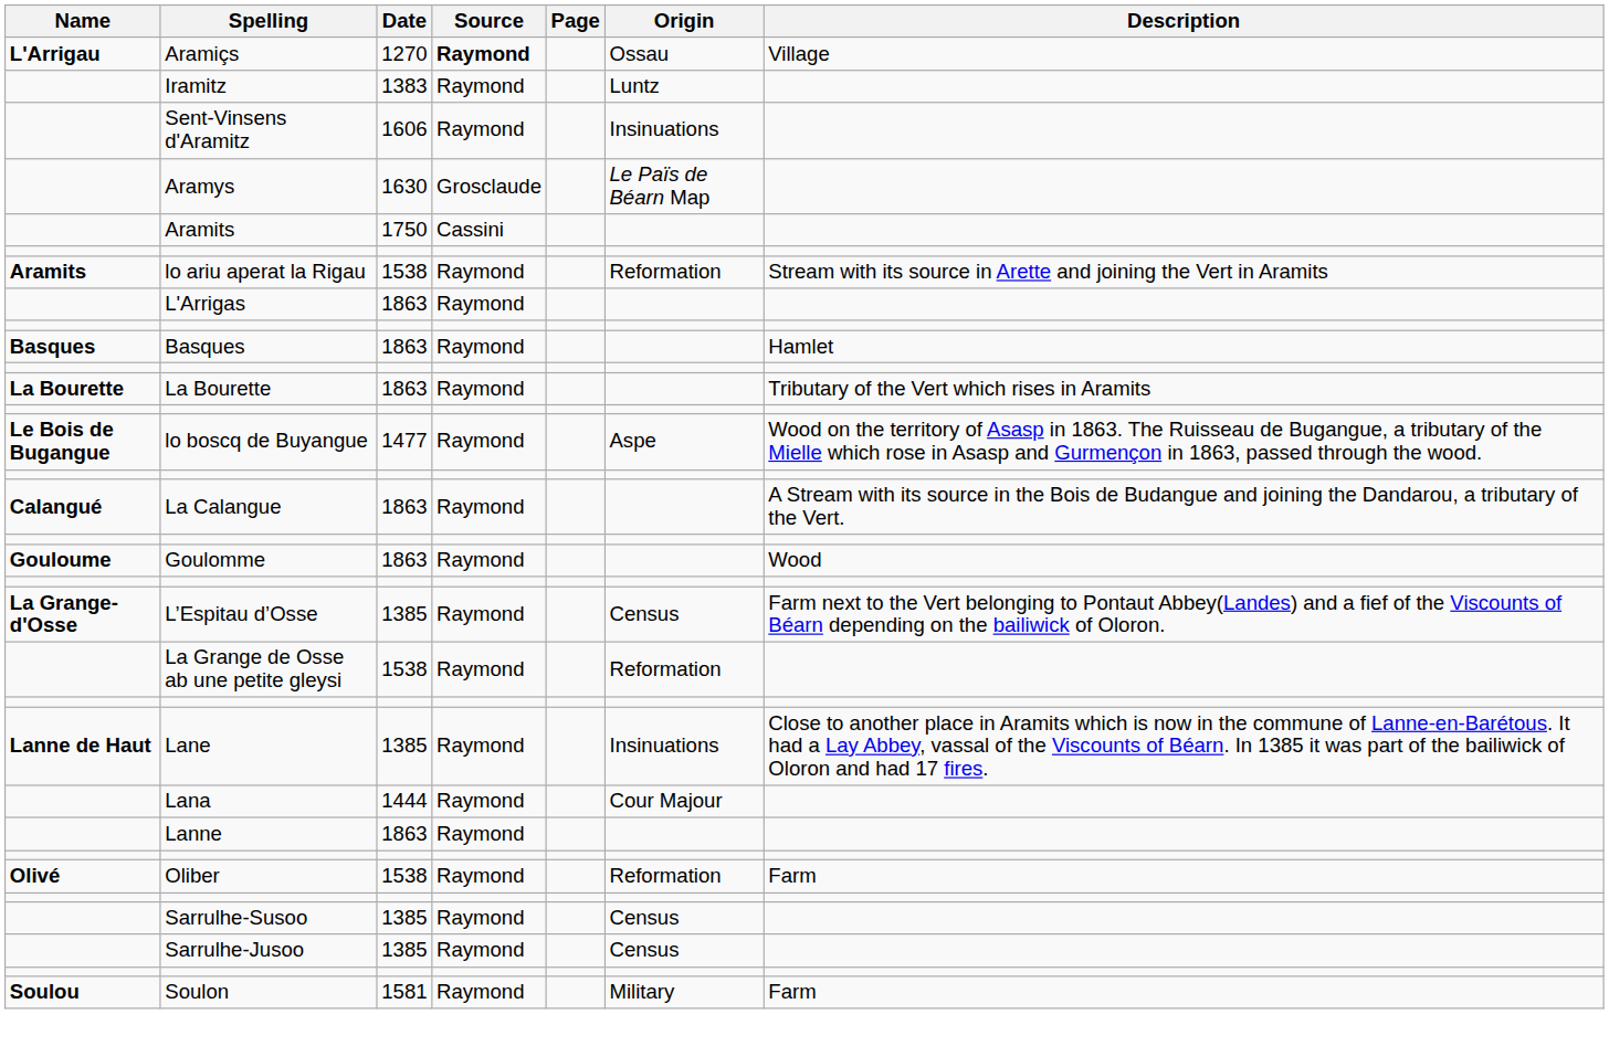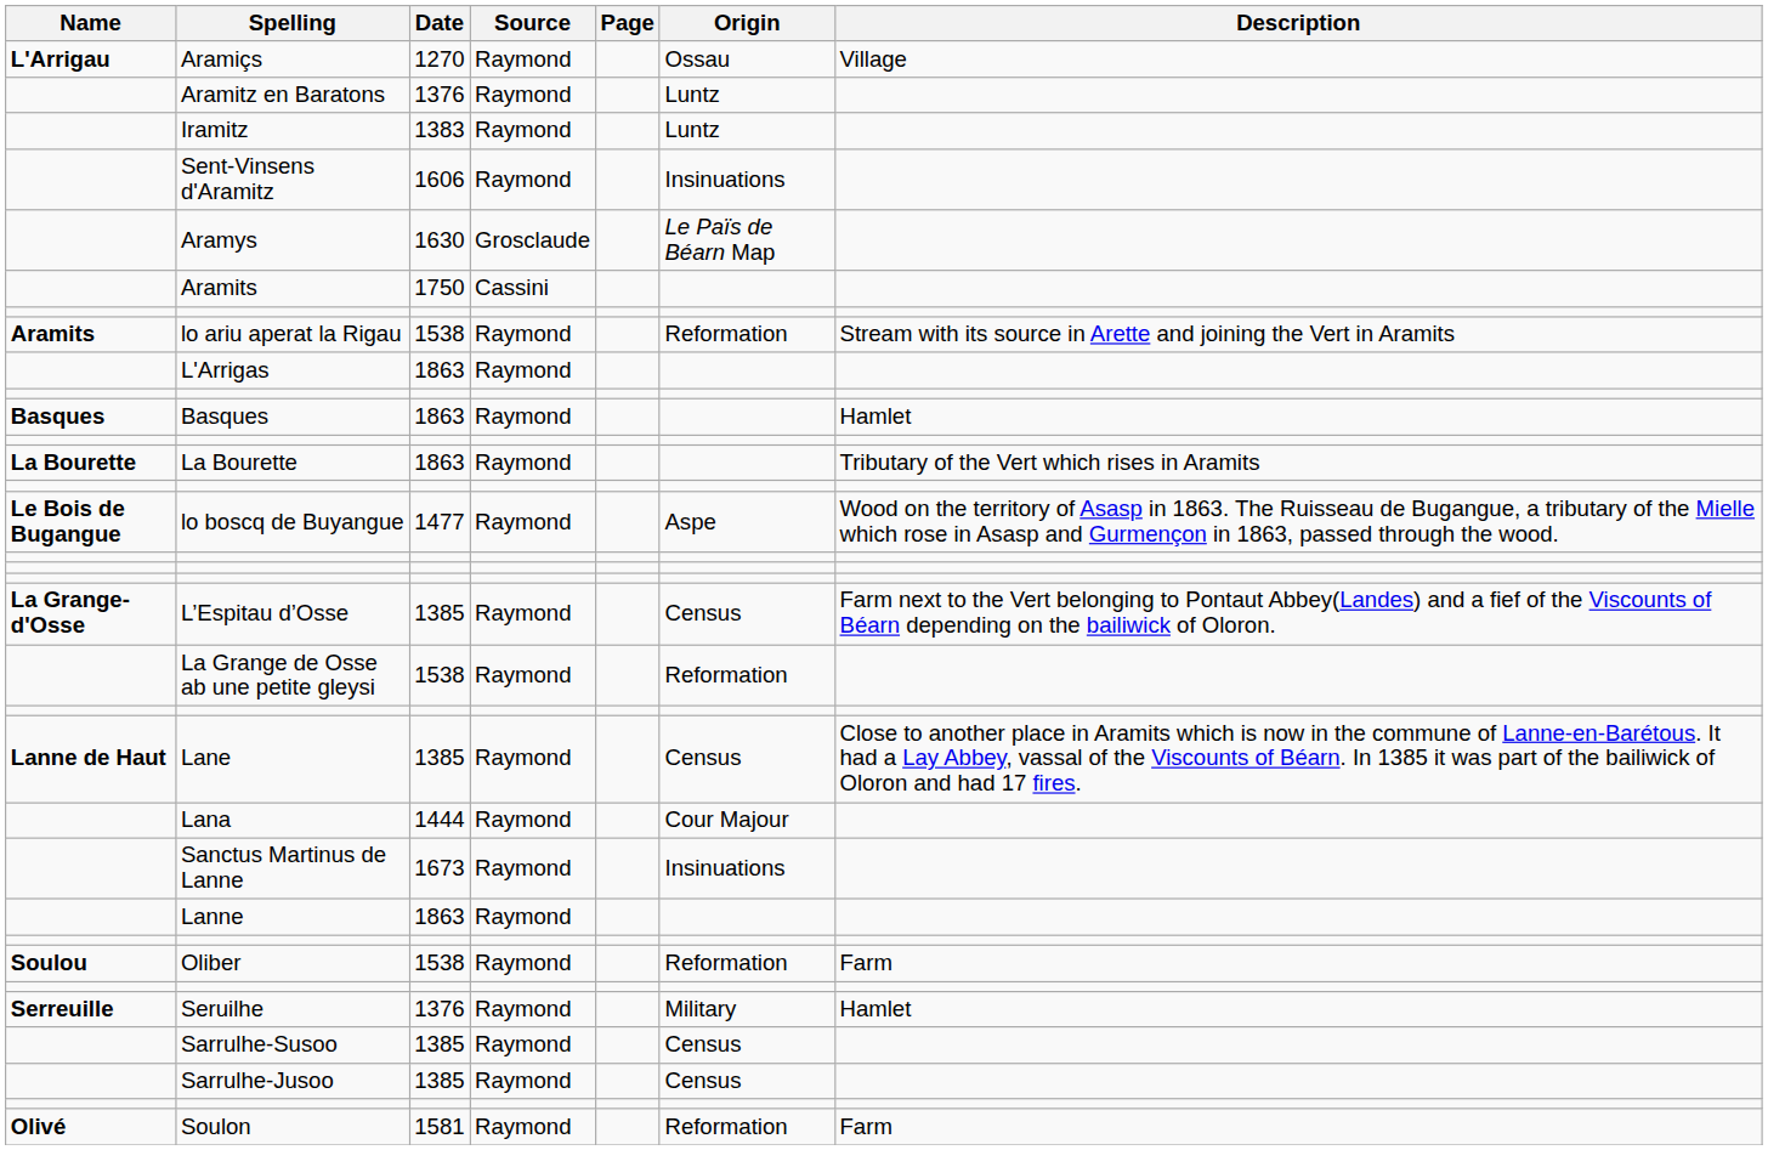 <table class="wikitable">
 <tr>
 <th>Name</th>
 <th>Spelling</th>
 <th>Date</th>
 <th>Source</th>
 <th>Page</th>
 <th>Origin</th>
 <th>Description</th>
 </tr>
 <tr>
 <td><strong>L'Arrigau</strong></td>
 <td>Aramiçs</td>
 <td>1270</td>
-<td><strong>Raymond</strong></td>
+<td>Raymond</td>
 <td></td>
 <td>Ossau</td>
 <td>Village</td>
+</tr>
+<tr>
+<td></td>
+<td>Aramitz en Baratons</td>
+<td>1376</td>
+<td>Raymond</td>
+<td></td>
+<td>Luntz</td>
+<td></td>
 </tr>
 <tr>
 <td></td>
 <td>Iramitz</td>
 <td>1383</td>
 <td>Raymond</td>
 <td></td>
 <td>Luntz</td>
 <td></td>
 </tr>
 <tr>
 <td></td>
 <td>Sent-Vinsens d'Aramitz</td>
 <td>1606</td>
 <td>Raymond</td>
 <td></td>
 <td>Insinuations</td>
 <td></td>
 </tr>
 <tr>
 <td></td>
 <td>Aramys</td>
 <td>1630</td>
 <td>Grosclaude</td>
 <td></td>
 <td><em>Le Païs de Béarn</em> Map</td>
 <td></td>
 </tr>
 <tr>
 <td></td>
 <td>Aramits</td>
 <td>1750</td>
 <td>Cassini</td>
 <td></td>
 <td></td>
 <td></td>
 </tr>
 <tr>
 <td></td>
 <td></td>
 <td></td>
 <td></td>
 <td></td>
 <td></td>
 <td></td>
 </tr>
 <tr>
 <td><strong>Aramits</strong></td>
 <td>lo ariu aperat la Rigau</td>
 <td>1538</td>
 <td>Raymond</td>
 <td></td>
 <td>Reformation</td>
 <td>Stream with its source in <a href='#'>Arette</a> and joining the Vert in Aramits</td>
 </tr>
 <tr>
 <td></td>
 <td>L'Arrigas</td>
 <td>1863</td>
 <td>Raymond</td>
 <td></td>
 <td></td>
 <td></td>
 </tr>
 <tr>
 <td></td>
 <td></td>
 <td></td>
 <td></td>
 <td></td>
 <td></td>
 <td></td>
 </tr>
 <tr>
 <td><strong>Basques</strong></td>
 <td>Basques</td>
 <td>1863</td>
 <td>Raymond</td>
 <td></td>
 <td></td>
 <td>Hamlet</td>
 </tr>
 <tr>
 <td></td>
 <td></td>
 <td></td>
 <td></td>
 <td></td>
 <td></td>
 <td></td>
 </tr>
 <tr>
 <td><strong>La Bourette</strong></td>
 <td>La Bourette</td>
 <td>1863</td>
 <td>Raymond</td>
 <td></td>
 <td></td>
 <td>Tributary of the Vert which rises in Aramits</td>
 </tr>
 <tr>
 <td></td>
 <td></td>
 <td></td>
 <td></td>
 <td></td>
 <td></td>
 <td></td>
 </tr>
 <tr>
 <td><strong>Le Bois de Bugangue</strong></td>
 <td>lo boscq de Buyangue</td>
 <td>1477</td>
 <td>Raymond</td>
 <td></td>
 <td>Aspe</td>
 <td>Wood on the territory of <a href='#'>Asasp</a> in 1863. The Ruisseau de Bugangue, a tributary of the <a href='#'>Mielle</a> which rose in Asasp and <a href='#'>Gurmençon</a> in 1863, passed through the wood.</td>
 </tr>
 <tr>
 <td></td>
 <td></td>
 <td></td>
 <td></td>
 <td></td>
 <td></td>
 <td></td>
 </tr>
 <tr>
-<td><strong>Calangué</strong></td>
-<td>La Calangue</td>
-<td>1863</td>
-<td>Raymond</td>
-<td></td>
-<td></td>
-<td>A Stream with its source in the Bois de Budangue and joining the Dandarou, a tributary of the Vert.</td>
-</tr>
-<tr>
 <td></td>
 <td></td>
 <td></td>
 <td></td>
 <td></td>
 <td></td>
 <td></td>
-</tr>
-<tr>
-<td><strong>Gouloume</strong></td>
-<td>Goulomme</td>
-<td>1863</td>
-<td>Raymond</td>
-<td></td>
-<td></td>
-<td>Wood</td>
 </tr>
 <tr>
 <td></td>
 <td></td>
 <td></td>
 <td></td>
 <td></td>
 <td></td>
 <td></td>
 </tr>
 <tr>
 <td><strong>La Grange-d'Osse</strong></td>
 <td>L’Espitau d’Osse</td>
 <td>1385</td>
 <td>Raymond</td>
 <td></td>
 <td>Census</td>
 <td>Farm next to the Vert belonging to Pontaut Abbey(<a href='#'>Landes</a>) and a fief of the <a href='#'>Viscounts of Béarn</a> depending on the <a href='#'>bailiwick</a> of Oloron.</td>
 </tr>
 <tr>
 <td></td>
 <td>La Grange de Osse ab une petite gleysi</td>
 <td>1538</td>
 <td>Raymond</td>
 <td></td>
 <td>Reformation</td>
 <td></td>
 </tr>
 <tr>
 <td></td>
 <td></td>
 <td></td>
 <td></td>
 <td></td>
 <td></td>
 <td></td>
 </tr>
 <tr>
 <td><strong>Lanne de Haut</strong></td>
 <td>Lane</td>
 <td>1385</td>
 <td>Raymond</td>
 <td></td>
-<td>Insinuations</td>
+<td>Census</td>
 <td>Close to another place in Aramits which is now in the commune of <a href='#'>Lanne-en-Barétous</a>. It had a <a href='#'>Lay Abbey</a>, vassal of the <a href='#'>Viscounts of Béarn</a>. In 1385 it was part of the bailiwick of Oloron and had 17 <a href='#'>fires</a>.</td>
 </tr>
 <tr>
 <td></td>
 <td>Lana</td>
 <td>1444</td>
 <td>Raymond</td>
 <td></td>
 <td>Cour Majour</td>
+<td></td>
+</tr>
+<tr>
+<td></td>
+<td>Sanctus Martinus de Lanne</td>
+<td>1673</td>
+<td>Raymond</td>
+<td></td>
+<td>Insinuations</td>
 <td></td>
 </tr>
 <tr>
 <td></td>
 <td>Lanne</td>
 <td>1863</td>
 <td>Raymond</td>
 <td></td>
 <td></td>
 <td></td>
 </tr>
 <tr>
 <td></td>
 <td></td>
 <td></td>
 <td></td>
 <td></td>
 <td></td>
 <td></td>
 </tr>
 <tr>
-<td><strong>Olivé</strong></td>
+<td><strong>Soulou</strong></td>
 <td>Oliber</td>
 <td>1538</td>
 <td>Raymond</td>
 <td></td>
 <td>Reformation</td>
 <td>Farm</td>
 </tr>
 <tr>
 <td></td>
 <td></td>
 <td></td>
 <td></td>
 <td></td>
 <td></td>
 <td></td>
+</tr>
+<tr>
+<td><strong>Serreuille</strong></td>
+<td>Seruilhe</td>
+<td>1376</td>
+<td>Raymond</td>
+<td></td>
+<td>Military</td>
+<td>Hamlet</td>
 </tr>
 <tr>
 <td></td>
 <td>Sarrulhe-Susoo</td>
 <td>1385</td>
 <td>Raymond</td>
 <td></td>
 <td>Census</td>
 <td></td>
 </tr>
 <tr>
 <td></td>
 <td>Sarrulhe-Jusoo</td>
 <td>1385</td>
 <td>Raymond</td>
 <td></td>
 <td>Census</td>
 <td></td>
 </tr>
 <tr>
 <td></td>
 <td></td>
 <td></td>
 <td></td>
 <td></td>
 <td></td>
 <td></td>
 </tr>
 <tr>
-<td><strong>Soulou</strong></td>
+<td><strong>Olivé</strong></td>
 <td>Soulon</td>
 <td>1581</td>
 <td>Raymond</td>
 <td></td>
-<td>Military</td>
+<td>Reformation</td>
 <td>Farm</td>
 </tr>
 </table>
